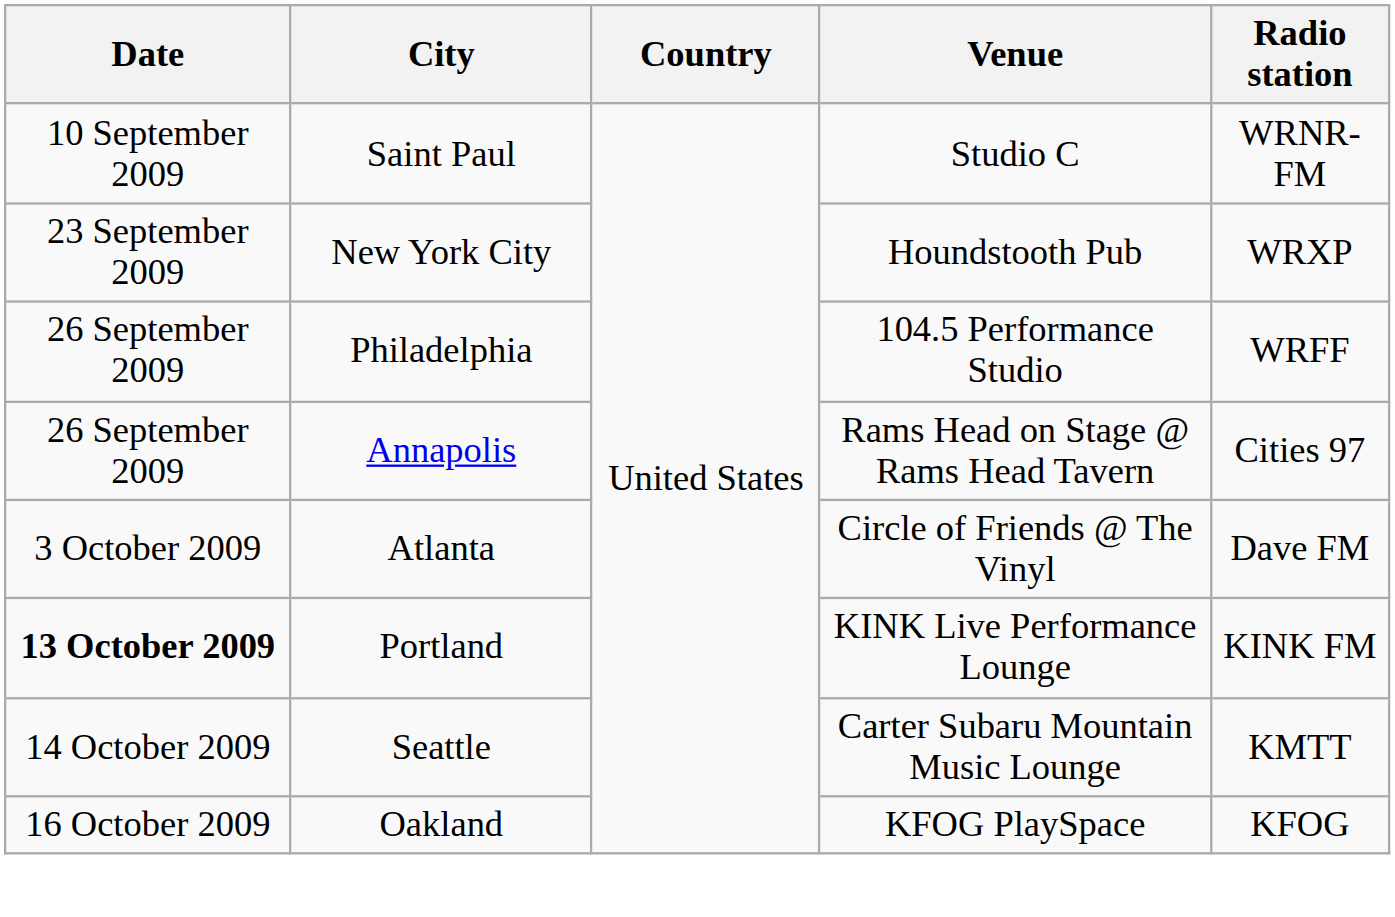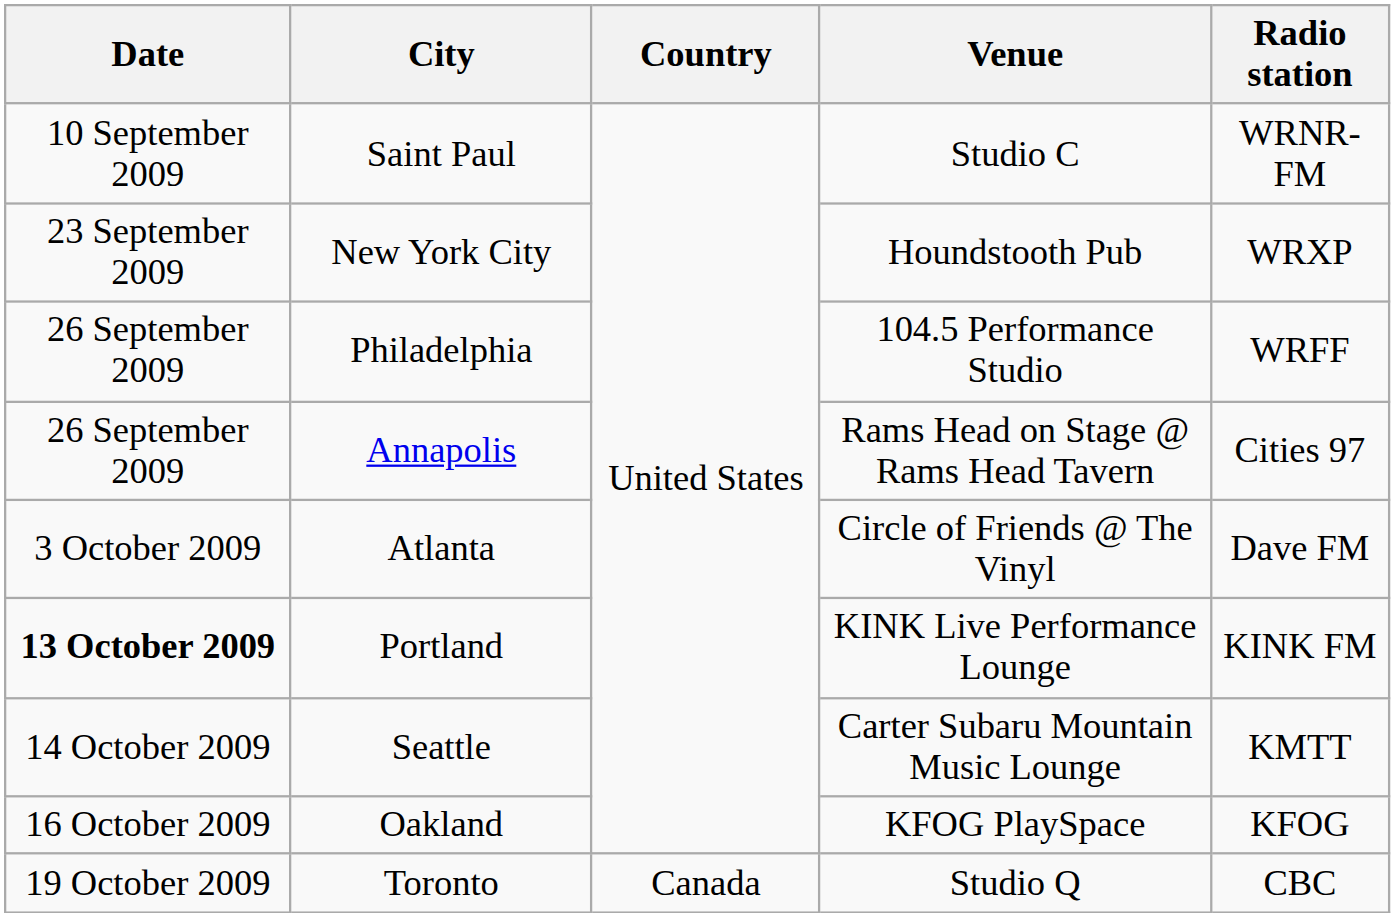 <table class="wikitable" style="text-align:center;">
 <tr>
 <th style="width:200px;">Date</th>
 <th style="width:200px;">City</th>
 <th style="width:150px;">Country</th>
 <th style="width:300px;">Venue</th>
 <th style="width:100px;">Radio station</th>
 </tr>
 <tr>
 <td>10 September 2009</td>
 <td>Saint Paul</td>
 <td rowspan="8">United States</td>
 <td>Studio C</td>
 <td>WRNR-FM</td>
 </tr>
 <tr>
 <td>23 September 2009</td>
 <td>New York City</td>
 <td>Houndstooth Pub</td>
 <td>WRXP</td>
 </tr>
 <tr>
 <td>26 September 2009</td>
 <td>Philadelphia</td>
 <td>104.5 Performance Studio</td>
 <td>WRFF</td>
 </tr>
 <tr>
 <td>26 September 2009</td>
 <td><a href='#'>Annapolis</a></td>
 <td>Rams Head on Stage @ Rams Head Tavern</td>
 <td>Cities 97</td>
 </tr>
 <tr>
 <td>3 October 2009</td>
 <td>Atlanta</td>
 <td>Circle of Friends @ The Vinyl</td>
 <td>Dave FM</td>
 </tr>
 <tr>
 <td><strong>13 October 2009</strong></td>
 <td>Portland</td>
 <td>KINK Live Performance Lounge</td>
 <td>KINK FM</td>
 </tr>
 <tr>
 <td>14 October 2009</td>
 <td>Seattle</td>
 <td>Carter Subaru Mountain Music Lounge</td>
 <td>KMTT</td>
 </tr>
 <tr>
 <td>16 October 2009</td>
 <td>Oakland</td>
 <td>KFOG PlaySpace</td>
 <td>KFOG</td>
 </tr>
+<tr>
+<td>19 October 2009</td>
+<td>Toronto</td>
+<td>Canada</td>
+<td>Studio Q</td>
+<td>CBC</td>
+</tr>
 </table>
